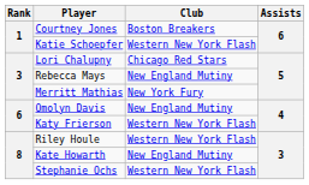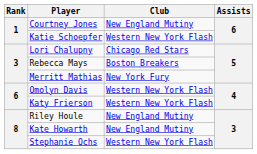 <table class="wikitable">
 <tr>
 <th>Rank</th>
 <th>Player</th>
 <th>Club</th>
 <th>Assists</th>
 </tr>
 <tr>
 <th rowspan=2>1</th>
 <td> <a href='#'>Courtney Jones</a></td>
-<td><a href='#'>Boston Breakers</a></td>
+<td><a href='#'>New England Mutiny</a></td>
 <th rowspan=2>6</th>
 </tr>
 <tr>
 <td> <a href='#'>Katie Schoepfer</a></td>
 <td><a href='#'>Western New York Flash</a></td>
 </tr>
 <tr>
 <th rowspan=3>3</th>
 <td> <a href='#'>Lori Chalupny</a></td>
 <td><a href='#'>Chicago Red Stars</a></td>
 <th rowspan=3>5</th>
 </tr>
 <tr>
 <td> Rebecca Mays</td>
-<td><a href='#'>New England Mutiny</a></td>
+<td><a href='#'>Boston Breakers</a></td>
 </tr>
 <tr>
 <td> <a href='#'>Merritt Mathias</a></td>
 <td><a href='#'>New York Fury</a></td>
 </tr>
 <tr>
 <th rowspan=2>6</th>
 <td> <a href='#'>Omolyn Davis</a></td>
-<td><a href='#'>New England Mutiny</a></td>
+<td><a href='#'>Western New York Flash</a></td>
 <th rowspan=2>4</th>
 </tr>
 <tr>
 <td> <a href='#'>Katy Frierson</a></td>
 <td><a href='#'>Western New York Flash</a></td>
 </tr>
 <tr>
 <th rowspan=3>8</th>
 <td> Riley Houle</td>
-<td><a href='#'>Western New York Flash</a></td>
+<td><a href='#'>New England Mutiny</a></td>
 <th rowspan=3>3</th>
 </tr>
 <tr>
 <td> <a href='#'>Kate Howarth</a></td>
 <td><a href='#'>New England Mutiny</a></td>
 </tr>
 <tr>
 <td> <a href='#'>Stephanie Ochs</a></td>
 <td><a href='#'>Western New York Flash</a></td>
 </tr>
 </table>
